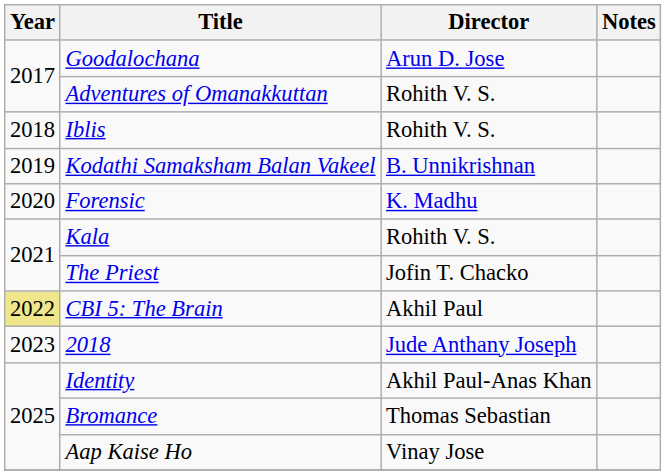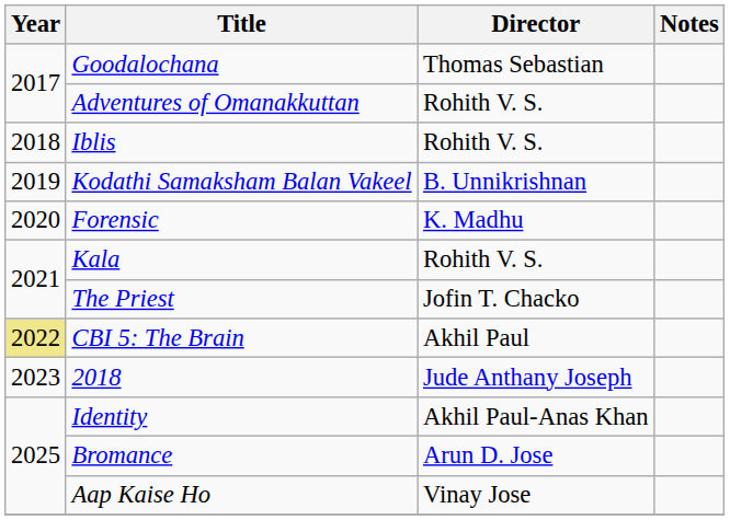 <table class="wikitable sortable">
 <tr>
 <th>Year</th>
 <th>Title</th>
 <th>Director</th>
 <th class="unsortable">Notes</th>
 </tr>
 <tr>
 <td rowspan="2">2017</td>
 <td><em><a href='#'>Goodalochana</a></em></td>
-<td><a href='#'>Arun D. Jose</a></td>
+<td>Thomas Sebastian</td>
 <td></td>
 </tr>
 <tr>
 <td><em><a href='#'>Adventures of Omanakkuttan</a></em></td>
 <td>Rohith V. S.</td>
 <td></td>
 </tr>
 <tr>
 <td>2018</td>
 <td><em><a href='#'>Iblis</a></em></td>
 <td>Rohith V. S.</td>
 <td></td>
 </tr>
 <tr>
 <td>2019</td>
 <td><em><a href='#'>Kodathi Samaksham Balan Vakeel</a></em></td>
 <td><a href='#'>B. Unnikrishnan</a></td>
 <td></td>
 </tr>
 <tr>
 <td>2020</td>
 <td><em><a href='#'>Forensic</a></em></td>
 <td><a href='#'>K. Madhu</a></td>
 <td></td>
 </tr>
 <tr>
 <td rowspan="2">2021</td>
 <td><em><a href='#'>Kala</a></em></td>
 <td>Rohith V. S.</td>
 <td></td>
 </tr>
 <tr>
 <td><em><a href='#'>The Priest</a></em></td>
 <td>Jofin T. Chacko</td>
 <td></td>
 </tr>
 <tr>
 <td style="background: khaki;">2022</td>
 <td><em><a href='#'>CBI 5: The Brain</a></em></td>
 <td>Akhil Paul</td>
 <td></td>
 </tr>
 <tr>
 <td>2023</td>
 <td><em><a href='#'>2018</a></em></td>
 <td><a href='#'>Jude Anthany Joseph</a></td>
 <td></td>
 </tr>
 <tr>
 <td rowspan=3>2025</td>
 <td><em><a href='#'>Identity</a></em></td>
 <td>Akhil Paul-Anas Khan</td>
 <td></td>
 </tr>
 <tr>
 <td><em><a href='#'>Bromance</a></em></td>
-<td>Thomas Sebastian</td>
+<td><a href='#'>Arun D. Jose</a></td>
 <td></td>
 </tr>
 <tr>
 <td><em>Aap Kaise Ho</em></td>
 <td>Vinay Jose</td>
 <td></td>
 </tr>
 <tr>
 </tr>
 </table>
